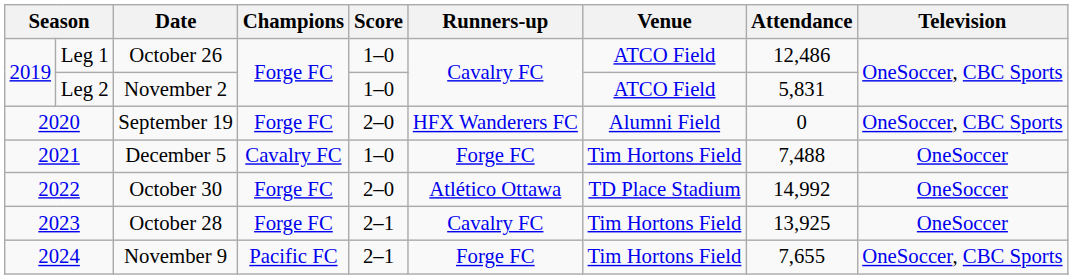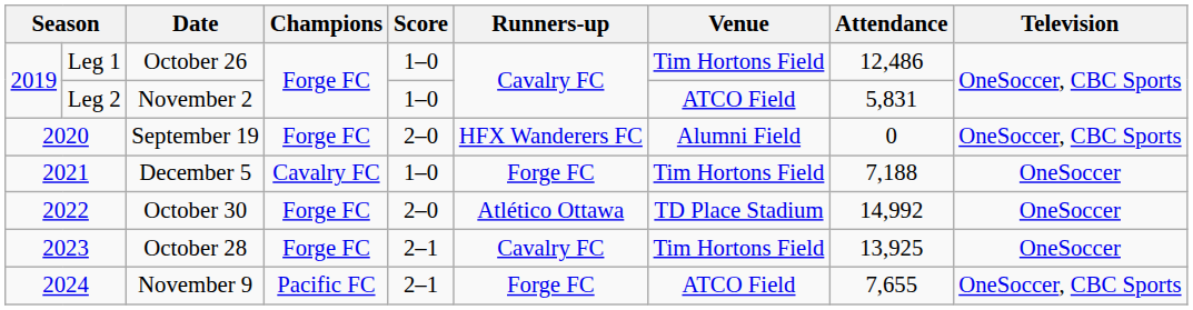 <table class="wikitable sortable" style="text-align:center; font-size:92%;">
 <tr>
 <th colspan="2">Season</th>
 <th>Date</th>
 <th>Champions</th>
 <th>Score</th>
 <th>Runners-up</th>
 <th>Venue</th>
 <th>Attendance</th>
 <th>Television</th>
 </tr>
 <tr>
 <td rowspan="2" align="center"><a href='#'>2019</a></td>
 <td>Leg 1</td>
 <td>October 26</td>
 <td rowspan="2"><a href='#'>Forge FC</a></td>
 <td>1–0</td>
 <td rowspan="2"><a href='#'>Cavalry FC</a></td>
-<td><a href='#'>ATCO Field</a></td>
+<td><a href='#'>Tim Hortons Field</a></td>
 <td>12,486</td>
 <td rowspan="2"><a href='#'>OneSoccer</a>, <a href='#'>CBC Sports</a></td>
 </tr>
 <tr>
 <td>Leg 2</td>
 <td>November 2</td>
 <td>1–0</td>
 <td><a href='#'>ATCO Field</a></td>
 <td>5,831</td>
 </tr>
 <tr>
 <td colspan="2"><a href='#'>2020</a></td>
 <td>September 19</td>
 <td><a href='#'>Forge FC</a></td>
 <td>2–0</td>
 <td><a href='#'>HFX Wanderers FC</a></td>
 <td><a href='#'>Alumni Field</a></td>
 <td>0</td>
 <td><a href='#'>OneSoccer</a>, <a href='#'>CBC Sports</a></td>
 </tr>
 <tr>
 <td colspan="2"><a href='#'>2021</a></td>
 <td>December 5</td>
 <td><a href='#'>Cavalry FC</a></td>
 <td>1–0</td>
 <td><a href='#'>Forge FC</a></td>
 <td><a href='#'>Tim Hortons Field</a></td>
-<td>7,488</td>
+<td>7,188</td>
 <td><a href='#'>OneSoccer</a></td>
 </tr>
 <tr>
 <td colspan="2"><a href='#'>2022</a></td>
 <td>October 30</td>
 <td><a href='#'>Forge FC</a></td>
 <td>2–0</td>
 <td><a href='#'>Atlético Ottawa</a></td>
 <td><a href='#'>TD Place Stadium</a></td>
 <td>14,992</td>
 <td><a href='#'>OneSoccer</a></td>
 </tr>
 <tr>
 <td colspan="2"><a href='#'>2023</a></td>
 <td>October 28</td>
 <td><a href='#'>Forge FC</a></td>
 <td>2–1 </td>
 <td><a href='#'>Cavalry FC</a></td>
 <td><a href='#'>Tim Hortons Field</a></td>
 <td>13,925</td>
 <td><a href='#'>OneSoccer</a></td>
 </tr>
 <tr>
 <td colspan="2"><a href='#'>2024</a></td>
 <td>November 9</td>
 <td><a href='#'>Pacific FC</a></td>
 <td>2–1</td>
 <td><a href='#'>Forge FC</a></td>
-<td><a href='#'>Tim Hortons Field</a></td>
+<td><a href='#'>ATCO Field</a></td>
 <td>7,655</td>
 <td><a href='#'>OneSoccer</a>, <a href='#'>CBC Sports</a></td>
 </tr>
 </table>
